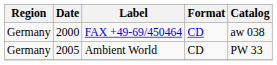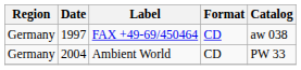 <table class="wikitable">
 <tr>
 <th>Region</th>
 <th>Date</th>
 <th>Label</th>
 <th>Format</th>
 <th>Catalog</th>
 </tr>
 <tr>
 <td>Germany</td>
-<td>2000</td>
+<td>1997</td>
 <td><a href='#'>FAX +49-69/450464</a></td>
 <td><a href='#'>CD</a></td>
 <td>aw 038</td>
 </tr>
 <tr>
 <td>Germany</td>
-<td>2005</td>
+<td>2004</td>
 <td>Ambient World</td>
 <td>CD</td>
 <td>PW 33</td>
 </tr>
 <tr>
 </tr>
 </table>
